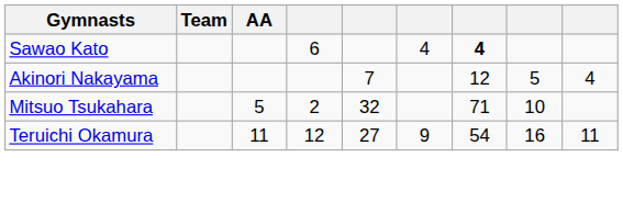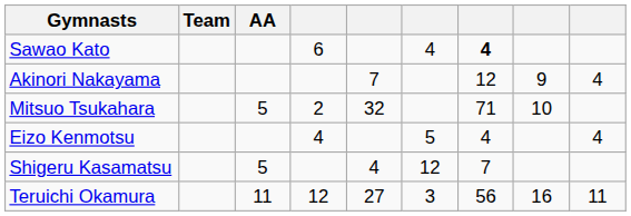 <table class="wikitable sortable collapsible autocollapse plainrowheaders" style="text-align:center; font-size:95%;">
 <tr>
 <th width=28% class=unsortable>Gymnasts</th>
 <th width=9% class=unsortable>Team</th>
 <th width=9% class=unsortable>AA</th>
 <th width=9% class=unsortable></th>
 <th width=9% class=unsortable></th>
 <th width=9% class=unsortable></th>
 <th width=9% class=unsortable></th>
 <th width=9% class=unsortable></th>
 <th width=9% class=unsortable></th>
 </tr>
 <tr>
 <td align=left><a href='#'>Sawao Kato</a></td>
 <td></td>
 <td></td>
 <td>6</td>
 <td></td>
 <td>4</td>
 <td><strong>4</strong></td>
 <td></td>
 <td></td>
 </tr>
 <tr>
 <td align=left><a href='#'>Akinori Nakayama</a></td>
 <td></td>
 <td></td>
 <td></td>
 <td>7</td>
 <td></td>
 <td>12</td>
-<td>5</td>
+<td>9</td>
 <td>4</td>
 </tr>
 <tr>
 <td align=left><a href='#'>Mitsuo Tsukahara</a></td>
 <td></td>
 <td>5</td>
 <td>2</td>
 <td>32</td>
 <td></td>
 <td>71</td>
 <td>10</td>
 <td></td>
 </tr>
 <tr>
+<td align=left><a href='#'>Eizo Kenmotsu</a></td>
+<td></td>
+<td></td>
+<td>4</td>
+<td></td>
+<td>5</td>
+<td>4</td>
+<td></td>
+<td>4</td>
+</tr>
+<tr>
+<td align=left><a href='#'>Shigeru Kasamatsu</a></td>
+<td></td>
+<td>5</td>
+<td></td>
+<td>4</td>
+<td>12</td>
+<td>7</td>
+<td></td>
+<td></td>
+</tr>
+<tr>
 <td align=left><a href='#'>Teruichi Okamura</a></td>
 <td></td>
 <td>11</td>
 <td>12</td>
 <td>27</td>
-<td>9</td>
-<td>54</td>
+<td>3</td>
+<td>56</td>
 <td>16</td>
 <td>11</td>
 </tr>
 </table>
